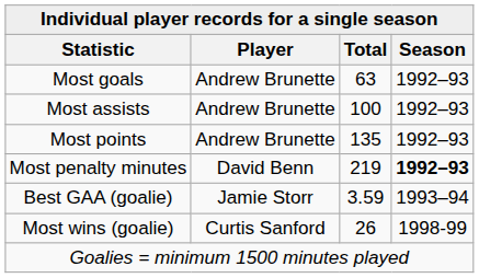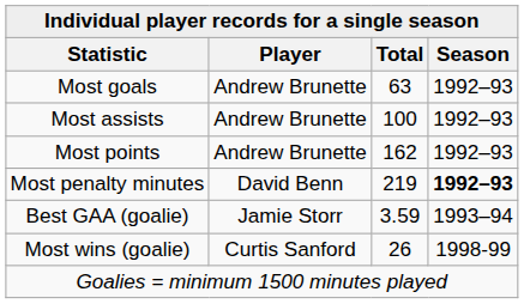 <table class="wikitable" align=right>
 <tr>
 <td align="center" bgcolor="#eeeeee" colspan=4 style="border-bottom:1px #aaaaaa solid;"><strong>Individual player records for a single season</strong></td>
 </tr>
 <tr>
 <th>Statistic</th>
 <th>Player</th>
 <th>Total</th>
 <th>Season</th>
 </tr>
 <tr align="center">
 <td>Most goals</td>
 <td>Andrew Brunette</td>
 <td>63</td>
 <td>1992–93</td>
 </tr>
 <tr align="center">
 <td>Most assists</td>
 <td>Andrew Brunette</td>
 <td>100</td>
 <td>1992–93</td>
 </tr>
 <tr align="center">
 <td>Most points</td>
 <td>Andrew Brunette</td>
-<td>135</td>
+<td>162</td>
 <td>1992–93</td>
 </tr>
 <tr align="center">
 <td>Most penalty minutes</td>
 <td>David Benn</td>
 <td>219</td>
 <td><strong>1992–93</strong></td>
 </tr>
 <tr align="center">
 <td>Best GAA (goalie)</td>
 <td>Jamie Storr</td>
 <td>3.59</td>
 <td>1993–94</td>
 </tr>
 <tr align="center">
 <td>Most wins (goalie)</td>
 <td>Curtis Sanford</td>
 <td>26</td>
 <td>1998-99</td>
 </tr>
 <tr>
 <td align="center" colspan=4 style="border-bottom:1px #aaaaaa solid;"><em>Goalies = minimum 1500 minutes played</em></td>
 </tr>
 </table>
